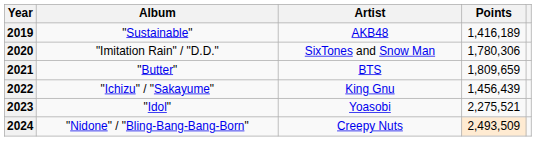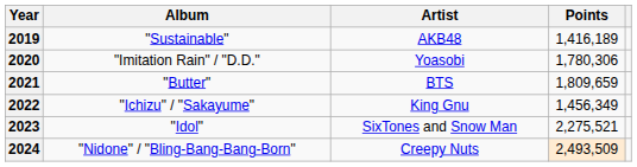 <table class="wikitable sortable plainrowheaders" style="text-align:center;">
 <tr>
 <th scope="col">Year</th>
 <th style="width:20em;" scope="col">Album</th>
 <th style="width:15em;" scope="col">Artist</th>
 <th style="width:5em;" scope="col">Points</th>
 <th scope="col" class="unsortable"></th>
 </tr>
 <tr>
 <th scope=row style="text-align:center;">2019</th>
 <td>"<a href='#'>Sustainable</a>"</td>
 <td><a href='#'>AKB48</a></td>
 <td>1,416,189</td>
 <td></td>
 </tr>
 <tr>
 <th scope=row style="text-align:center;">2020</th>
 <td>"Imitation Rain" / "D.D."</td>
-<td><a href='#'>SixTones</a> and <a href='#'>Snow Man</a></td>
+<td><a href='#'>Yoasobi</a></td>
 <td>1,780,306</td>
 <td></td>
 </tr>
 <tr>
 <th scope=row style="text-align:center">2021</th>
 <td>"<a href='#'>Butter</a>"</td>
 <td><a href='#'>BTS</a></td>
 <td>1,809,659</td>
 <td></td>
 </tr>
 <tr>
 <th scope=row style="text-align:center;">2022</th>
 <td>"<a href='#'>Ichizu</a>" / "<a href='#'>Sakayume</a>"</td>
 <td><a href='#'>King Gnu</a></td>
-<td>1,456,439</td>
+<td>1,456,349</td>
 <td></td>
 </tr>
 <tr>
 <th scope=row style="text-align:center;">2023</th>
 <td>"<a href='#'>Idol</a>"</td>
-<td><a href='#'>Yoasobi</a></td>
+<td><a href='#'>SixTones</a> and <a href='#'>Snow Man</a></td>
 <td>2,275,521</td>
 <td></td>
 </tr>
 <tr>
 <th scope=row style="text-align:center">2024</th>
 <td>"<a href='#'>Nidone</a>" / "<a href='#'>Bling-Bang-Bang-Born</a>"</td>
 <td><a href='#'>Creepy Nuts</a></td>
 <td style="background:#FFEBD2;">2,493,509</td>
 <td></td>
 </tr>
 </table>
